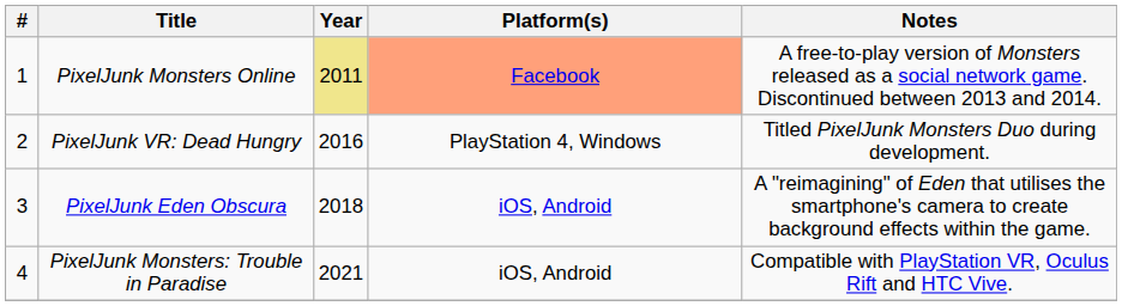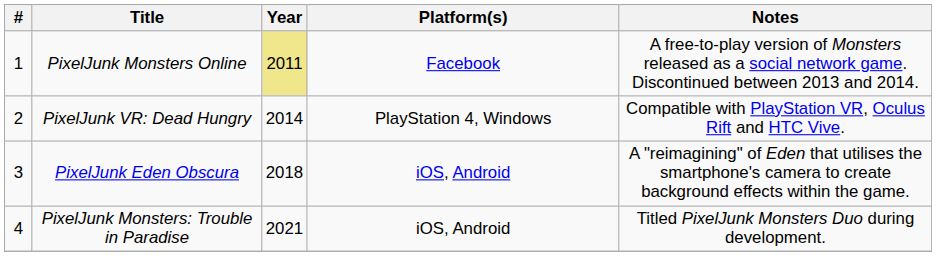 <table class="wikitable" style="text-align: center; width: 100%; font-size: 100%;">
 <tr>
 <th width="3%">#</th>
 <th width="25%">Title</th>
 <th width="4%">Year</th>
 <th width="34%">Platform(s)</th>
 <th width="34%">Notes</th>
 </tr>
 <tr>
 <td>1</td>
 <td><em>PixelJunk Monsters Online</em></td>
 <td style="background: khaki;">2011</td>
-<td style="background: lightsalmon;"><a href='#'>Facebook</a></td>
+<td><a href='#'>Facebook</a></td>
 <td>A free-to-play version of <em>Monsters</em> released as a <a href='#'>social network game</a>. Discontinued between 2013 and 2014.</td>
 </tr>
 <tr>
 <td>2</td>
 <td><em>PixelJunk VR: Dead Hungry</em></td>
-<td>2016</td>
+<td>2014</td>
 <td>PlayStation 4, Windows</td>
-<td>Titled <em>PixelJunk Monsters Duo</em> during development.</td>
+<td>Compatible with <a href='#'>PlayStation VR</a>, <a href='#'>Oculus Rift</a> and <a href='#'>HTC Vive</a>.</td>
 </tr>
 <tr>
 <td>3</td>
 <td><em><a href='#'>PixelJunk Eden Obscura</a></em></td>
 <td>2018</td>
 <td><a href='#'>iOS</a>, <a href='#'>Android</a></td>
 <td>A "reimagining" of <em>Eden</em> that utilises the smartphone's camera to create background effects within the game.</td>
 </tr>
 <tr>
 <td>4</td>
 <td><em>PixelJunk Monsters: Trouble in Paradise</em></td>
 <td>2021</td>
 <td>iOS, Android</td>
-<td>Compatible with <a href='#'>PlayStation VR</a>, <a href='#'>Oculus Rift</a> and <a href='#'>HTC Vive</a>.</td>
+<td>Titled <em>PixelJunk Monsters Duo</em> during development.</td>
 </tr>
 <tr>
 </tr>
 </table>
